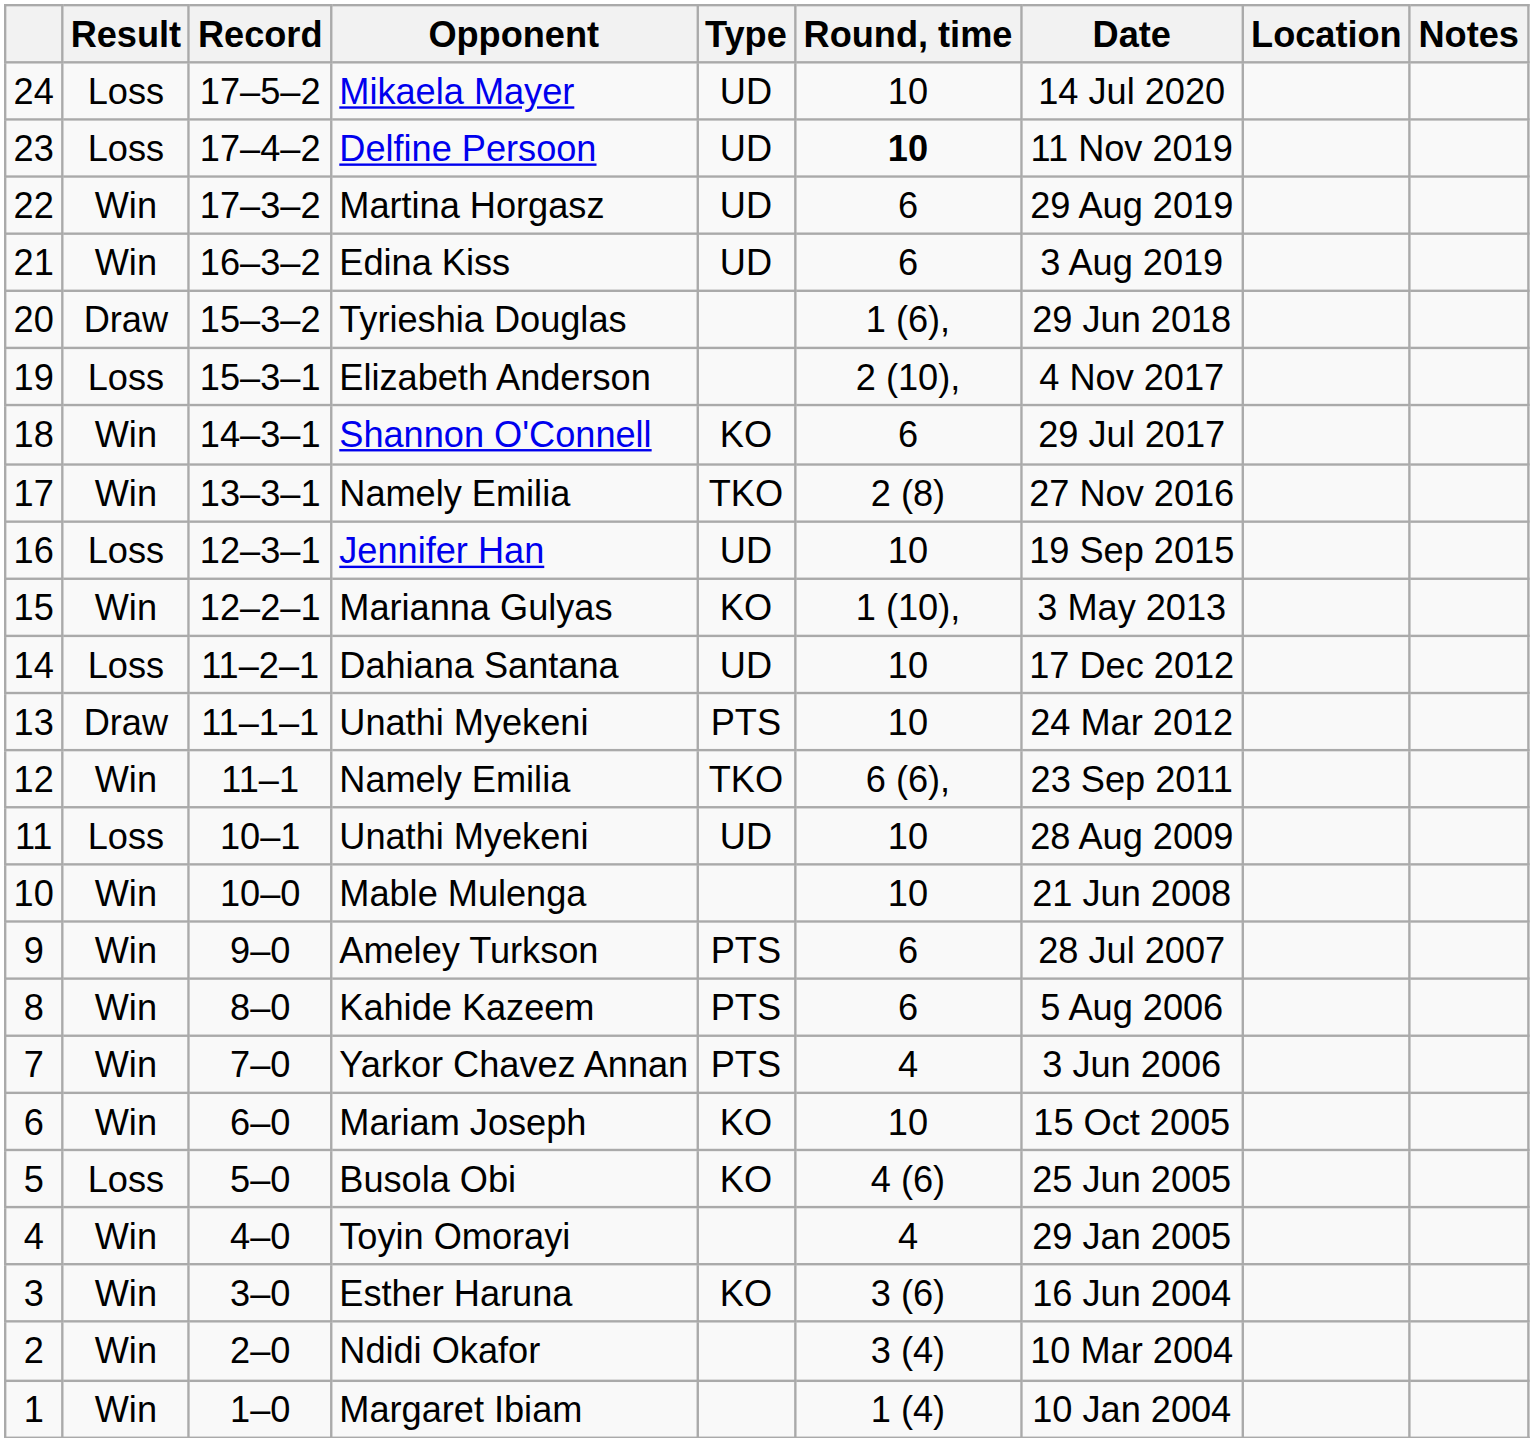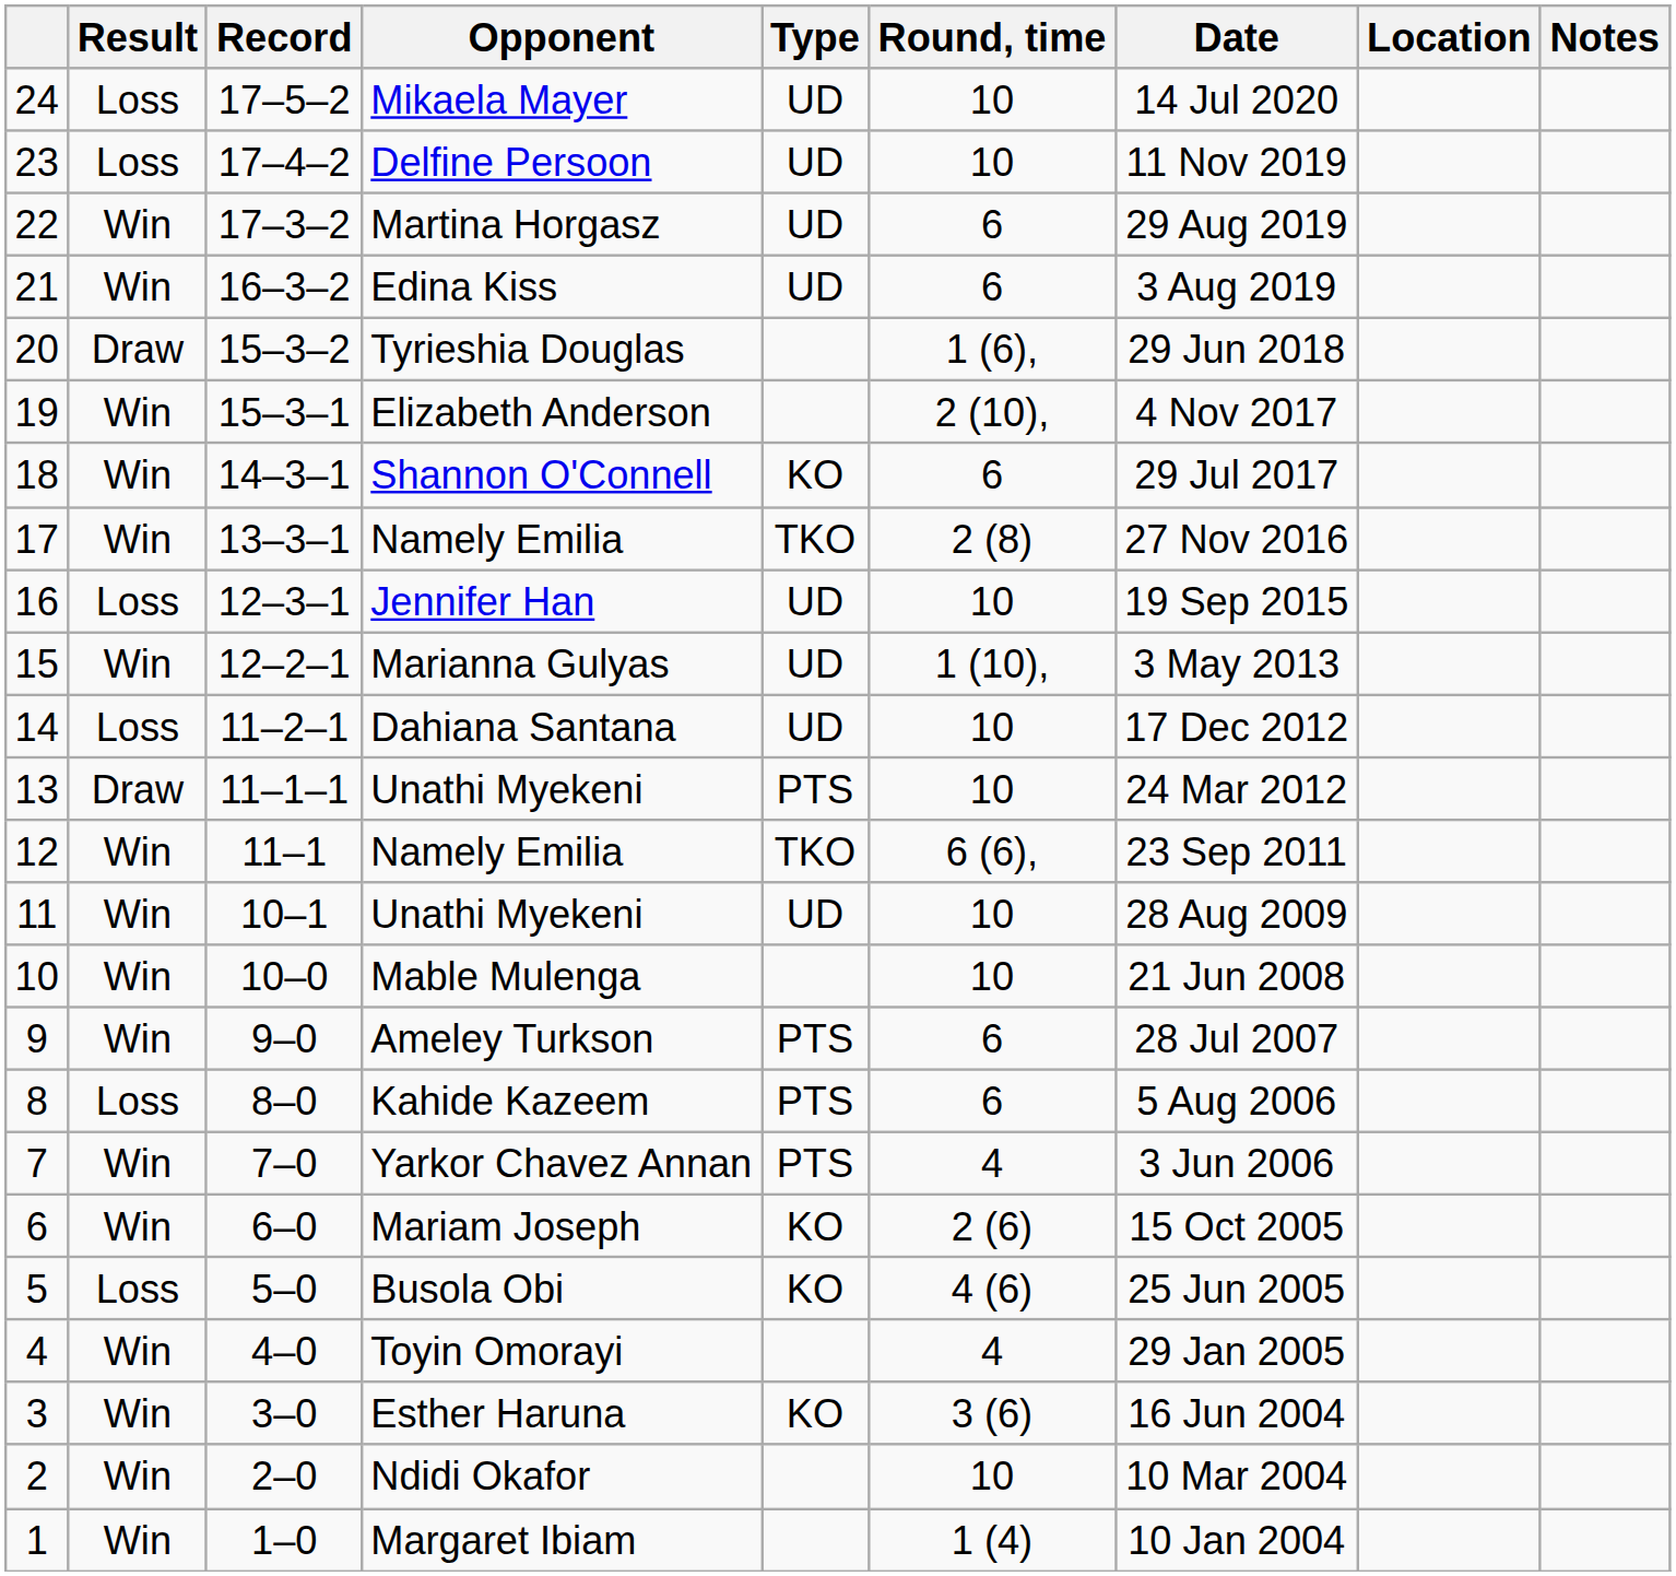 <table class="wikitable" style="text-align:center; font-size:95%">
 <tr>
 <th></th>
 <th>Result</th>
 <th>Record</th>
 <th>Opponent</th>
 <th>Type</th>
 <th>Round, time</th>
 <th>Date</th>
 <th>Location</th>
 <th>Notes</th>
 </tr>
 <tr>
 <td>24</td>
 <td>Loss</td>
 <td>17–5–2</td>
 <td align=left> <a href='#'>Mikaela Mayer</a></td>
 <td>UD</td>
 <td>10</td>
 <td>14 Jul 2020</td>
 <td align=left></td>
 <td></td>
 </tr>
 <tr>
 <td>23</td>
 <td>Loss</td>
 <td>17–4–2</td>
 <td align=left> <a href='#'>Delfine Persoon</a></td>
 <td>UD</td>
-<td><strong>10</strong></td>
+<td>10</td>
 <td>11 Nov 2019</td>
 <td align=left></td>
 <td></td>
 </tr>
 <tr>
 <td>22</td>
 <td>Win</td>
 <td>17–3–2</td>
 <td align=left> Martina Horgasz</td>
 <td>UD</td>
 <td>6</td>
 <td>29 Aug 2019</td>
 <td align=left></td>
 <td></td>
 </tr>
 <tr>
 <td>21</td>
 <td>Win</td>
 <td>16–3–2</td>
 <td align=left> Edina Kiss</td>
 <td>UD</td>
 <td>6</td>
 <td>3 Aug 2019</td>
 <td align=left></td>
 <td></td>
 </tr>
 <tr>
 <td>20</td>
 <td>Draw</td>
 <td>15–3–2</td>
 <td align=left> Tyrieshia Douglas</td>
 <td></td>
 <td>1 (6), </td>
 <td>29 Jun 2018</td>
 <td align=left></td>
 <td align=left></td>
 </tr>
 <tr>
 <td>19</td>
-<td>Loss</td>
+<td>Win</td>
 <td>15–3–1</td>
 <td align=left> Elizabeth Anderson</td>
 <td></td>
 <td>2 (10), </td>
 <td>4 Nov 2017</td>
 <td align=left></td>
 <td align=left></td>
 </tr>
 <tr>
 <td>18</td>
 <td>Win</td>
 <td>14–3–1</td>
 <td align=left> <a href='#'>Shannon O'Connell</a></td>
 <td>KO</td>
 <td>6</td>
 <td>29 Jul 2017</td>
 <td align=left></td>
 <td></td>
 </tr>
 <tr>
 <td>17</td>
 <td>Win</td>
 <td>13–3–1</td>
 <td align=left> Namely Emilia</td>
 <td>TKO</td>
 <td>2 (8)</td>
 <td>27 Nov 2016</td>
 <td align=left></td>
 <td></td>
 </tr>
 <tr>
 <td>16</td>
 <td>Loss</td>
 <td>12–3–1</td>
 <td align=left> <a href='#'>Jennifer Han</a></td>
 <td>UD</td>
 <td>10</td>
 <td>19 Sep 2015</td>
 <td align=left></td>
 <td align=left></td>
 </tr>
 <tr>
 <td>15</td>
 <td>Win</td>
 <td>12–2–1</td>
 <td align=left> Marianna Gulyas</td>
-<td>KO</td>
+<td>UD</td>
 <td>1 (10), </td>
 <td>3 May 2013</td>
 <td align=left></td>
 <td align=left></td>
 </tr>
 <tr>
 <td>14</td>
 <td>Loss</td>
 <td>11–2–1</td>
 <td align=left> Dahiana Santana</td>
 <td>UD</td>
 <td>10</td>
 <td>17 Dec 2012</td>
 <td align=left></td>
 <td align=left></td>
 </tr>
 <tr>
 <td>13</td>
 <td>Draw</td>
 <td>11–1–1</td>
 <td align=left> Unathi Myekeni</td>
 <td>PTS</td>
 <td>10</td>
 <td>24 Mar 2012</td>
 <td align=left></td>
 <td></td>
 </tr>
 <tr>
 <td>12</td>
 <td>Win</td>
 <td>11–1</td>
 <td align=left> Namely Emilia</td>
 <td>TKO</td>
 <td>6 (6), </td>
 <td>23 Sep 2011</td>
 <td align=left></td>
 <td></td>
 </tr>
 <tr>
 <td>11</td>
-<td>Loss</td>
+<td>Win</td>
 <td>10–1</td>
 <td align=left> Unathi Myekeni</td>
 <td>UD</td>
 <td>10</td>
 <td>28 Aug 2009</td>
 <td align=left></td>
 <td></td>
 </tr>
 <tr>
 <td>10</td>
 <td>Win</td>
 <td>10–0</td>
 <td align=left> Mable Mulenga</td>
 <td></td>
 <td>10</td>
 <td>21 Jun 2008</td>
 <td align=left></td>
 <td align=left></td>
 </tr>
 <tr>
 <td>9</td>
 <td>Win</td>
 <td>9–0</td>
 <td align=left> Ameley Turkson</td>
 <td>PTS</td>
 <td>6</td>
 <td>28 Jul 2007</td>
 <td align=left></td>
 <td></td>
 </tr>
 <tr>
 <td>8</td>
-<td>Win</td>
+<td>Loss</td>
 <td>8–0</td>
 <td align=left> Kahide Kazeem</td>
 <td>PTS</td>
 <td>6</td>
 <td>5 Aug 2006</td>
 <td align=left></td>
 <td></td>
 </tr>
 <tr>
 <td>7</td>
 <td>Win</td>
 <td>7–0</td>
 <td align=left> Yarkor Chavez Annan</td>
 <td>PTS</td>
 <td>4</td>
 <td>3 Jun 2006</td>
 <td align=left></td>
 <td></td>
 </tr>
 <tr>
 <td>6</td>
 <td>Win</td>
 <td>6–0</td>
 <td align=left> Mariam Joseph</td>
 <td>KO</td>
-<td>10</td>
+<td>2 (6)</td>
 <td>15 Oct 2005</td>
 <td align=left></td>
 <td></td>
 </tr>
 <tr>
 <td>5</td>
 <td>Loss</td>
 <td>5–0</td>
 <td align=left> Busola Obi</td>
 <td>KO</td>
 <td>4 (6)</td>
 <td>25 Jun 2005</td>
 <td align=left></td>
 <td></td>
 </tr>
 <tr>
 <td>4</td>
 <td>Win</td>
 <td>4–0</td>
 <td align=left> Toyin Omorayi</td>
 <td></td>
 <td>4</td>
 <td>29 Jan 2005</td>
 <td align=left></td>
 <td></td>
 </tr>
 <tr>
 <td>3</td>
 <td>Win</td>
 <td>3–0</td>
 <td align=left> Esther Haruna</td>
 <td>KO</td>
 <td>3 (6)</td>
 <td>16 Jun 2004</td>
 <td align=left></td>
 <td></td>
 </tr>
 <tr>
 <td>2</td>
 <td>Win</td>
 <td>2–0</td>
 <td align=left> Ndidi Okafor</td>
 <td></td>
-<td>3 (4)</td>
+<td>10</td>
 <td>10 Mar 2004</td>
 <td align=left></td>
 <td></td>
 </tr>
 <tr>
 <td>1</td>
 <td>Win</td>
 <td>1–0</td>
 <td align=left> Margaret Ibiam</td>
 <td></td>
 <td>1 (4)</td>
 <td>10 Jan 2004</td>
 <td align=left></td>
 <td></td>
 </tr>
 <tr>
 </tr>
 </table>
